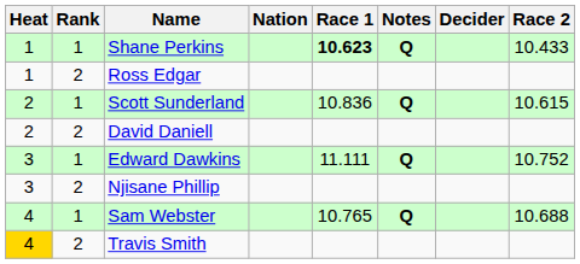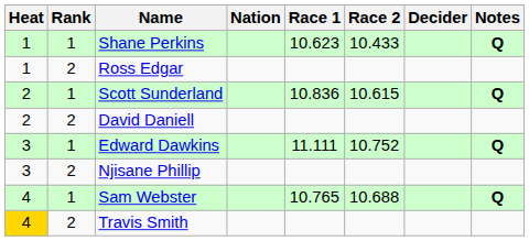 <table class="wikitable sortable" style="text-align:center">
 <tr>
 <th>Heat</th>
 <th>Rank</th>
 <th>Name</th>
 <th>Nation</th>
 <th>Race 1</th>
+<th>Race 2</th>
+<th>Decider</th>
 <th>Notes</th>
-<th>Decider</th>
-<th>Race 2</th>
 </tr>
 <tr style="background: #ccffcc;">
 <td>1</td>
 <td>1</td>
 <td align=left><a href='#'>Shane Perkins</a></td>
 <td align=left></td>
-<td><strong>10.623</strong></td>
+<td>10.623</td>
+<td>10.433</td>
+<td></td>
 <td><strong>Q</strong></td>
-<td></td>
-<td>10.433</td>
 </tr>
 <tr>
 <td>1</td>
 <td>2</td>
 <td align=left><a href='#'>Ross Edgar</a></td>
 <td align=left></td>
 <td></td>
 <td></td>
 <td></td>
 <td></td>
 </tr>
 <tr style="background: #ccffcc;">
 <td>2</td>
 <td>1</td>
 <td align=left><a href='#'>Scott Sunderland</a></td>
 <td align=left></td>
 <td>10.836</td>
+<td>10.615</td>
+<td></td>
 <td><strong>Q</strong></td>
-<td></td>
-<td>10.615</td>
 </tr>
 <tr>
 <td>2</td>
 <td>2</td>
 <td align=left><a href='#'>David Daniell</a></td>
 <td align=left></td>
 <td></td>
 <td></td>
 <td></td>
 <td></td>
 </tr>
 <tr style="background: #ccffcc;">
 <td>3</td>
 <td>1</td>
 <td align=left><a href='#'>Edward Dawkins</a></td>
 <td align=left></td>
 <td>11.111</td>
+<td>10.752</td>
+<td></td>
 <td><strong>Q</strong></td>
-<td></td>
-<td>10.752</td>
 </tr>
 <tr>
 <td>3</td>
 <td>2</td>
 <td align=left><a href='#'>Njisane Phillip</a></td>
 <td align=left></td>
 <td></td>
 <td></td>
 <td></td>
 <td></td>
 </tr>
 <tr style="background: #ccffcc;">
 <td>4</td>
 <td>1</td>
 <td align=left><a href='#'>Sam Webster</a></td>
 <td align=left></td>
 <td>10.765</td>
+<td>10.688</td>
+<td></td>
 <td><strong>Q</strong></td>
-<td></td>
-<td>10.688</td>
 </tr>
 <tr>
 <td style="background: gold;">4</td>
 <td>2</td>
 <td align=left><a href='#'>Travis Smith</a></td>
 <td align=left></td>
 <td></td>
 <td></td>
 <td></td>
 <td></td>
 </tr>
 </table>
